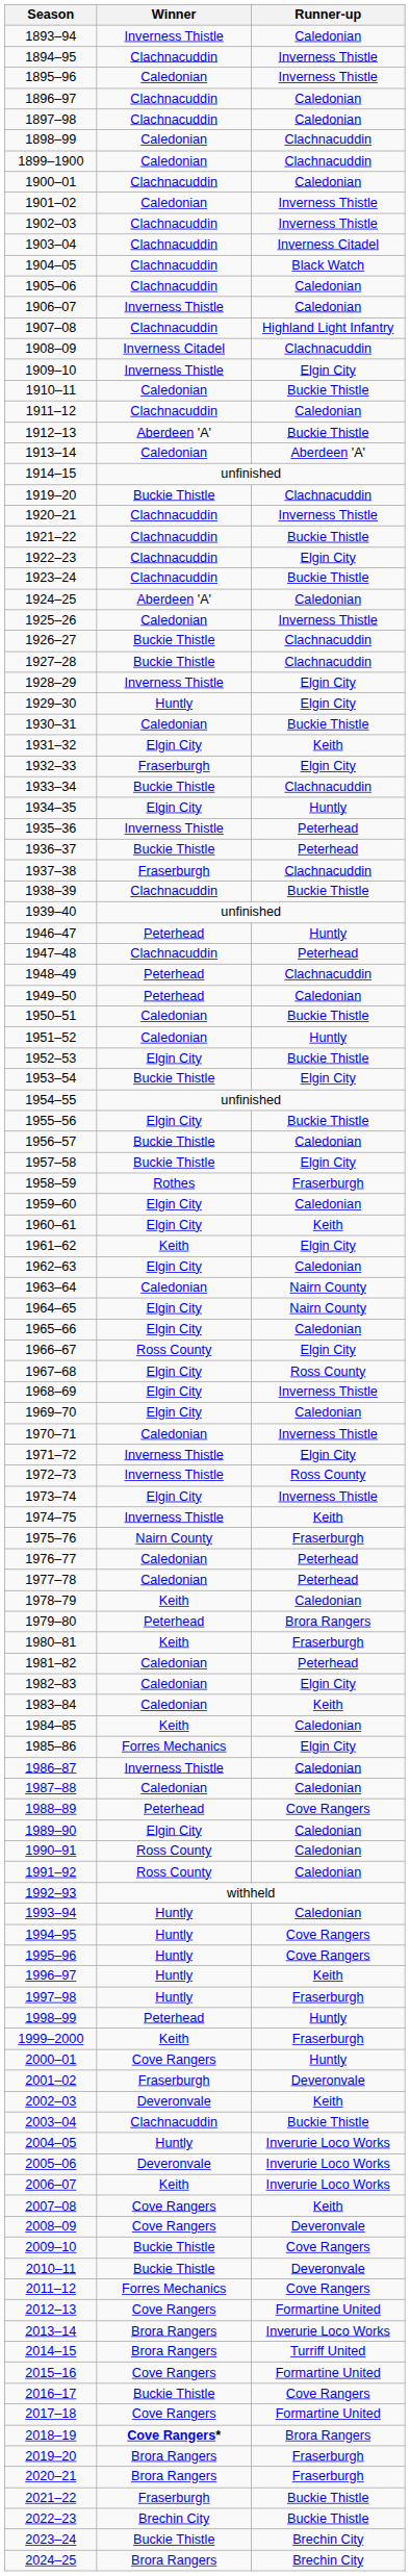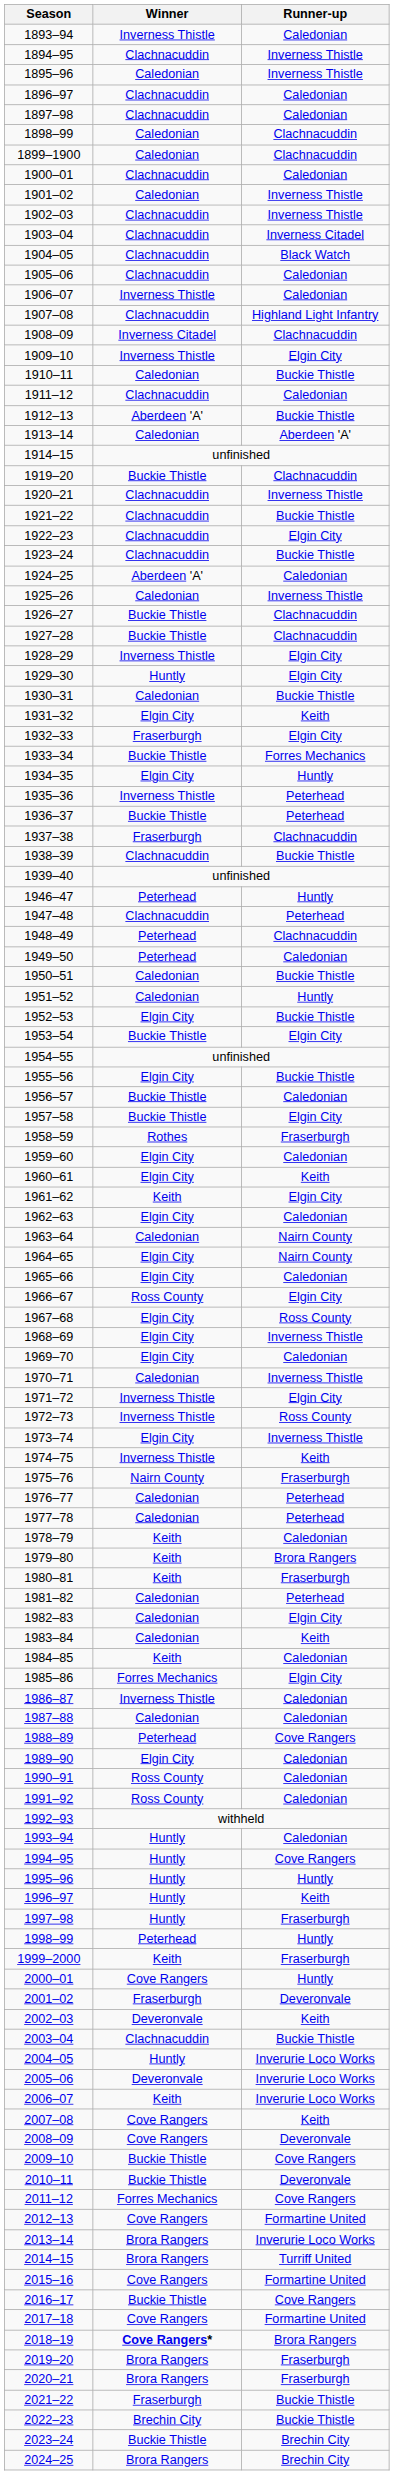 <table class="wikitable" style="text-align: center;">
 <tr>
 <th width=105>Season</th>
 <th width=180>Winner</th>
 <th width=180>Runner-up</th>
 </tr>
 <tr>
 <td>1893–94</td>
 <td><a href='#'>Inverness Thistle</a></td>
 <td><a href='#'>Caledonian</a></td>
 </tr>
 <tr>
 <td>1894–95</td>
 <td><a href='#'>Clachnacuddin</a></td>
 <td><a href='#'>Inverness Thistle</a></td>
 </tr>
 <tr>
 <td>1895–96</td>
 <td><a href='#'>Caledonian</a></td>
 <td><a href='#'>Inverness Thistle</a></td>
 </tr>
 <tr>
 <td>1896–97</td>
 <td><a href='#'>Clachnacuddin</a></td>
 <td><a href='#'>Caledonian</a></td>
 </tr>
 <tr>
 <td>1897–98</td>
 <td><a href='#'>Clachnacuddin</a></td>
 <td><a href='#'>Caledonian</a></td>
 </tr>
 <tr>
 <td>1898–99</td>
 <td><a href='#'>Caledonian</a></td>
 <td><a href='#'>Clachnacuddin</a></td>
 </tr>
 <tr>
 <td>1899–1900</td>
 <td><a href='#'>Caledonian</a></td>
 <td><a href='#'>Clachnacuddin</a></td>
 </tr>
 <tr>
 <td>1900–01</td>
 <td><a href='#'>Clachnacuddin</a></td>
 <td><a href='#'>Caledonian</a></td>
 </tr>
 <tr>
 <td>1901–02</td>
 <td><a href='#'>Caledonian</a></td>
 <td><a href='#'>Inverness Thistle</a></td>
 </tr>
 <tr>
 <td>1902–03</td>
 <td><a href='#'>Clachnacuddin</a></td>
 <td><a href='#'>Inverness Thistle</a></td>
 </tr>
 <tr>
 <td>1903–04</td>
 <td><a href='#'>Clachnacuddin</a></td>
 <td><a href='#'>Inverness Citadel</a></td>
 </tr>
 <tr>
 <td>1904–05</td>
 <td><a href='#'>Clachnacuddin</a></td>
 <td><a href='#'>Black Watch</a></td>
 </tr>
 <tr>
 <td>1905–06</td>
 <td><a href='#'>Clachnacuddin</a></td>
 <td><a href='#'>Caledonian</a></td>
 </tr>
 <tr>
 <td>1906–07</td>
 <td><a href='#'>Inverness Thistle</a></td>
 <td><a href='#'>Caledonian</a></td>
 </tr>
 <tr>
 <td>1907–08</td>
 <td><a href='#'>Clachnacuddin</a></td>
 <td><a href='#'>Highland Light Infantry</a></td>
 </tr>
 <tr>
 <td>1908–09</td>
 <td><a href='#'>Inverness Citadel</a></td>
 <td><a href='#'>Clachnacuddin</a></td>
 </tr>
 <tr>
 <td>1909–10</td>
 <td><a href='#'>Inverness Thistle</a></td>
 <td><a href='#'>Elgin City</a></td>
 </tr>
 <tr>
 <td>1910–11</td>
 <td><a href='#'>Caledonian</a></td>
 <td><a href='#'>Buckie Thistle</a></td>
 </tr>
 <tr>
 <td>1911–12</td>
 <td><a href='#'>Clachnacuddin</a></td>
 <td><a href='#'>Caledonian</a></td>
 </tr>
 <tr>
 <td>1912–13</td>
 <td><a href='#'>Aberdeen</a> 'A'</td>
 <td><a href='#'>Buckie Thistle</a></td>
 </tr>
 <tr>
 <td>1913–14</td>
 <td><a href='#'>Caledonian</a></td>
 <td><a href='#'>Aberdeen</a> 'A'</td>
 </tr>
 <tr>
 <td>1914–15</td>
 <td colspan=2>unfinished</td>
 </tr>
 <tr>
 <td>1919–20</td>
 <td><a href='#'>Buckie Thistle</a></td>
 <td><a href='#'>Clachnacuddin</a></td>
 </tr>
 <tr>
 <td>1920–21</td>
 <td><a href='#'>Clachnacuddin</a></td>
 <td><a href='#'>Inverness Thistle</a></td>
 </tr>
 <tr>
 <td>1921–22</td>
 <td><a href='#'>Clachnacuddin</a></td>
 <td><a href='#'>Buckie Thistle</a></td>
 </tr>
 <tr>
 <td>1922–23</td>
 <td><a href='#'>Clachnacuddin</a></td>
 <td><a href='#'>Elgin City</a></td>
 </tr>
 <tr>
 <td>1923–24</td>
 <td><a href='#'>Clachnacuddin</a></td>
 <td><a href='#'>Buckie Thistle</a></td>
 </tr>
 <tr>
 <td>1924–25</td>
 <td><a href='#'>Aberdeen</a> 'A'</td>
 <td><a href='#'>Caledonian</a></td>
 </tr>
 <tr>
 <td>1925–26</td>
 <td><a href='#'>Caledonian</a></td>
 <td><a href='#'>Inverness Thistle</a></td>
 </tr>
 <tr>
 <td>1926–27</td>
 <td><a href='#'>Buckie Thistle</a></td>
 <td><a href='#'>Clachnacuddin</a></td>
 </tr>
 <tr>
 <td>1927–28</td>
 <td><a href='#'>Buckie Thistle</a></td>
 <td><a href='#'>Clachnacuddin</a></td>
 </tr>
 <tr>
 <td>1928–29</td>
 <td><a href='#'>Inverness Thistle</a></td>
 <td><a href='#'>Elgin City</a></td>
 </tr>
 <tr>
 <td>1929–30</td>
 <td><a href='#'>Huntly</a></td>
 <td><a href='#'>Elgin City</a></td>
 </tr>
 <tr>
 <td>1930–31</td>
 <td><a href='#'>Caledonian</a></td>
 <td><a href='#'>Buckie Thistle</a></td>
 </tr>
 <tr>
 <td>1931–32</td>
 <td><a href='#'>Elgin City</a></td>
 <td><a href='#'>Keith</a></td>
 </tr>
 <tr>
 <td>1932–33</td>
 <td><a href='#'>Fraserburgh</a></td>
 <td><a href='#'>Elgin City</a></td>
 </tr>
 <tr>
 <td>1933–34</td>
 <td><a href='#'>Buckie Thistle</a></td>
-<td><a href='#'>Clachnacuddin</a></td>
+<td><a href='#'>Forres Mechanics</a></td>
 </tr>
 <tr>
 <td>1934–35</td>
 <td><a href='#'>Elgin City</a></td>
 <td><a href='#'>Huntly</a></td>
 </tr>
 <tr>
 <td>1935–36</td>
 <td><a href='#'>Inverness Thistle</a></td>
 <td><a href='#'>Peterhead</a></td>
 </tr>
 <tr>
 <td>1936–37</td>
 <td><a href='#'>Buckie Thistle</a></td>
 <td><a href='#'>Peterhead</a></td>
 </tr>
 <tr>
 <td>1937–38</td>
 <td><a href='#'>Fraserburgh</a></td>
 <td><a href='#'>Clachnacuddin</a></td>
 </tr>
 <tr>
 <td>1938–39</td>
 <td><a href='#'>Clachnacuddin</a></td>
 <td><a href='#'>Buckie Thistle</a></td>
 </tr>
 <tr>
 <td>1939–40</td>
 <td colspan=2>unfinished</td>
 </tr>
 <tr>
 <td>1946–47</td>
 <td><a href='#'>Peterhead</a></td>
 <td><a href='#'>Huntly</a></td>
 </tr>
 <tr>
 <td>1947–48</td>
 <td><a href='#'>Clachnacuddin</a></td>
 <td><a href='#'>Peterhead</a></td>
 </tr>
 <tr>
 <td>1948–49</td>
 <td><a href='#'>Peterhead</a></td>
 <td><a href='#'>Clachnacuddin</a></td>
 </tr>
 <tr>
 <td>1949–50</td>
 <td><a href='#'>Peterhead</a></td>
 <td><a href='#'>Caledonian</a></td>
 </tr>
 <tr>
 <td>1950–51</td>
 <td><a href='#'>Caledonian</a></td>
 <td><a href='#'>Buckie Thistle</a></td>
 </tr>
 <tr>
 <td>1951–52</td>
 <td><a href='#'>Caledonian</a></td>
 <td><a href='#'>Huntly</a></td>
 </tr>
 <tr>
 <td>1952–53</td>
 <td><a href='#'>Elgin City</a></td>
 <td><a href='#'>Buckie Thistle</a></td>
 </tr>
 <tr>
 <td>1953–54</td>
 <td><a href='#'>Buckie Thistle</a></td>
 <td><a href='#'>Elgin City</a></td>
 </tr>
 <tr>
 <td>1954–55</td>
 <td colspan=2>unfinished</td>
 </tr>
 <tr>
 <td>1955–56</td>
 <td><a href='#'>Elgin City</a></td>
 <td><a href='#'>Buckie Thistle</a></td>
 </tr>
 <tr>
 <td>1956–57</td>
 <td><a href='#'>Buckie Thistle</a></td>
 <td><a href='#'>Caledonian</a></td>
 </tr>
 <tr>
 <td>1957–58</td>
 <td><a href='#'>Buckie Thistle</a></td>
 <td><a href='#'>Elgin City</a></td>
 </tr>
 <tr>
 <td>1958–59</td>
 <td><a href='#'>Rothes</a></td>
 <td><a href='#'>Fraserburgh</a></td>
 </tr>
 <tr>
 <td>1959–60</td>
 <td><a href='#'>Elgin City</a></td>
 <td><a href='#'>Caledonian</a></td>
 </tr>
 <tr>
 <td>1960–61</td>
 <td><a href='#'>Elgin City</a></td>
 <td><a href='#'>Keith</a></td>
 </tr>
 <tr>
 <td>1961–62</td>
 <td><a href='#'>Keith</a></td>
 <td><a href='#'>Elgin City</a></td>
 </tr>
 <tr>
 <td>1962–63</td>
 <td><a href='#'>Elgin City</a></td>
 <td><a href='#'>Caledonian</a></td>
 </tr>
 <tr>
 <td>1963–64</td>
 <td><a href='#'>Caledonian</a></td>
 <td><a href='#'>Nairn County</a></td>
 </tr>
 <tr>
 <td>1964–65</td>
 <td><a href='#'>Elgin City</a></td>
 <td><a href='#'>Nairn County</a></td>
 </tr>
 <tr>
 <td>1965–66</td>
 <td><a href='#'>Elgin City</a></td>
 <td><a href='#'>Caledonian</a></td>
 </tr>
 <tr>
 <td>1966–67</td>
 <td><a href='#'>Ross County</a></td>
 <td><a href='#'>Elgin City</a></td>
 </tr>
 <tr>
 <td>1967–68</td>
 <td><a href='#'>Elgin City</a></td>
 <td><a href='#'>Ross County</a></td>
 </tr>
 <tr>
 <td>1968–69</td>
 <td><a href='#'>Elgin City</a></td>
 <td><a href='#'>Inverness Thistle</a></td>
 </tr>
 <tr>
 <td>1969–70</td>
 <td><a href='#'>Elgin City</a></td>
 <td><a href='#'>Caledonian</a></td>
 </tr>
 <tr>
 <td>1970–71</td>
 <td><a href='#'>Caledonian</a></td>
 <td><a href='#'>Inverness Thistle</a></td>
 </tr>
 <tr>
 <td>1971–72</td>
 <td><a href='#'>Inverness Thistle</a></td>
 <td><a href='#'>Elgin City</a></td>
 </tr>
 <tr>
 <td>1972–73</td>
 <td><a href='#'>Inverness Thistle</a></td>
 <td><a href='#'>Ross County</a></td>
 </tr>
 <tr>
 <td>1973–74</td>
 <td><a href='#'>Elgin City</a></td>
 <td><a href='#'>Inverness Thistle</a></td>
 </tr>
 <tr>
 <td>1974–75</td>
 <td><a href='#'>Inverness Thistle</a></td>
 <td><a href='#'>Keith</a></td>
 </tr>
 <tr>
 <td>1975–76</td>
 <td><a href='#'>Nairn County</a></td>
 <td><a href='#'>Fraserburgh</a></td>
 </tr>
 <tr>
 <td>1976–77</td>
 <td><a href='#'>Caledonian</a></td>
 <td><a href='#'>Peterhead</a></td>
 </tr>
 <tr>
 <td>1977–78</td>
 <td><a href='#'>Caledonian</a></td>
 <td><a href='#'>Peterhead</a></td>
 </tr>
 <tr>
 <td>1978–79</td>
 <td><a href='#'>Keith</a></td>
 <td><a href='#'>Caledonian</a></td>
 </tr>
 <tr>
 <td>1979–80</td>
-<td><a href='#'>Peterhead</a></td>
+<td><a href='#'>Keith</a></td>
 <td><a href='#'>Brora Rangers</a></td>
 </tr>
 <tr>
 <td>1980–81</td>
 <td><a href='#'>Keith</a></td>
 <td><a href='#'>Fraserburgh</a></td>
 </tr>
 <tr>
 <td>1981–82</td>
 <td><a href='#'>Caledonian</a></td>
 <td><a href='#'>Peterhead</a></td>
 </tr>
 <tr>
 <td>1982–83</td>
 <td><a href='#'>Caledonian</a></td>
 <td><a href='#'>Elgin City</a></td>
 </tr>
 <tr>
 <td>1983–84</td>
 <td><a href='#'>Caledonian</a></td>
 <td><a href='#'>Keith</a></td>
 </tr>
 <tr>
 <td>1984–85</td>
 <td><a href='#'>Keith</a></td>
 <td><a href='#'>Caledonian</a></td>
 </tr>
 <tr>
 <td>1985–86</td>
 <td><a href='#'>Forres Mechanics</a></td>
 <td><a href='#'>Elgin City</a></td>
 </tr>
 <tr>
 <td><a href='#'>1986–87</a></td>
 <td><a href='#'>Inverness Thistle</a></td>
 <td><a href='#'>Caledonian</a></td>
 </tr>
 <tr>
 <td><a href='#'>1987–88</a></td>
 <td><a href='#'>Caledonian</a></td>
 <td><a href='#'>Caledonian</a></td>
 </tr>
 <tr>
 <td><a href='#'>1988–89</a></td>
 <td><a href='#'>Peterhead</a></td>
 <td><a href='#'>Cove Rangers</a></td>
 </tr>
 <tr>
 <td><a href='#'>1989–90</a></td>
 <td><a href='#'>Elgin City</a></td>
 <td><a href='#'>Caledonian</a></td>
 </tr>
 <tr>
 <td><a href='#'>1990–91</a></td>
 <td><a href='#'>Ross County</a></td>
 <td><a href='#'>Caledonian</a></td>
 </tr>
 <tr>
 <td><a href='#'>1991–92</a></td>
 <td><a href='#'>Ross County</a></td>
 <td><a href='#'>Caledonian</a></td>
 </tr>
 <tr>
 <td><a href='#'>1992–93</a></td>
 <td colspan=2>withheld</td>
 </tr>
 <tr>
 <td><a href='#'>1993–94</a></td>
 <td><a href='#'>Huntly</a></td>
 <td><a href='#'>Caledonian</a></td>
 </tr>
 <tr>
 <td><a href='#'>1994–95</a></td>
 <td><a href='#'>Huntly</a></td>
 <td><a href='#'>Cove Rangers</a></td>
 </tr>
 <tr>
 <td><a href='#'>1995–96</a></td>
 <td><a href='#'>Huntly</a></td>
-<td><a href='#'>Cove Rangers</a></td>
+<td><a href='#'>Huntly</a></td>
 </tr>
 <tr>
 <td><a href='#'>1996–97</a></td>
 <td><a href='#'>Huntly</a></td>
 <td><a href='#'>Keith</a></td>
 </tr>
 <tr>
 <td><a href='#'>1997–98</a></td>
 <td><a href='#'>Huntly</a></td>
 <td><a href='#'>Fraserburgh</a></td>
 </tr>
 <tr>
 <td><a href='#'>1998–99</a></td>
 <td><a href='#'>Peterhead</a></td>
 <td><a href='#'>Huntly</a></td>
 </tr>
 <tr>
 <td><a href='#'>1999–2000</a></td>
 <td><a href='#'>Keith</a></td>
 <td><a href='#'>Fraserburgh</a></td>
 </tr>
 <tr>
 <td><a href='#'>2000–01</a></td>
 <td><a href='#'>Cove Rangers</a></td>
 <td><a href='#'>Huntly</a></td>
 </tr>
 <tr>
 <td><a href='#'>2001–02</a></td>
 <td><a href='#'>Fraserburgh</a></td>
 <td><a href='#'>Deveronvale</a></td>
 </tr>
 <tr>
 <td><a href='#'>2002–03</a></td>
 <td><a href='#'>Deveronvale</a></td>
 <td><a href='#'>Keith</a></td>
 </tr>
 <tr>
 <td><a href='#'>2003–04</a></td>
 <td><a href='#'>Clachnacuddin</a></td>
 <td><a href='#'>Buckie Thistle</a></td>
 </tr>
 <tr>
 <td><a href='#'>2004–05</a></td>
 <td><a href='#'>Huntly</a></td>
 <td><a href='#'>Inverurie Loco Works</a></td>
 </tr>
 <tr>
 <td><a href='#'>2005–06</a></td>
 <td><a href='#'>Deveronvale</a></td>
 <td><a href='#'>Inverurie Loco Works</a></td>
 </tr>
 <tr>
 <td><a href='#'>2006–07</a></td>
 <td><a href='#'>Keith</a></td>
 <td><a href='#'>Inverurie Loco Works</a></td>
 </tr>
 <tr>
 <td><a href='#'>2007–08</a></td>
 <td><a href='#'>Cove Rangers</a></td>
 <td><a href='#'>Keith</a></td>
 </tr>
 <tr>
 <td><a href='#'>2008–09</a></td>
 <td><a href='#'>Cove Rangers</a></td>
 <td><a href='#'>Deveronvale</a></td>
 </tr>
 <tr>
 <td><a href='#'>2009–10</a></td>
 <td><a href='#'>Buckie Thistle</a></td>
 <td><a href='#'>Cove Rangers</a></td>
 </tr>
 <tr>
 <td><a href='#'>2010–11</a></td>
 <td><a href='#'>Buckie Thistle</a></td>
 <td><a href='#'>Deveronvale</a></td>
 </tr>
 <tr>
 <td><a href='#'>2011–12</a></td>
 <td><a href='#'>Forres Mechanics</a></td>
 <td><a href='#'>Cove Rangers</a></td>
 </tr>
 <tr>
 <td><a href='#'>2012–13</a></td>
 <td><a href='#'>Cove Rangers</a></td>
 <td><a href='#'>Formartine United</a></td>
 </tr>
 <tr>
 <td><a href='#'>2013–14</a></td>
 <td><a href='#'>Brora Rangers</a></td>
 <td><a href='#'>Inverurie Loco Works</a></td>
 </tr>
 <tr>
 <td><a href='#'>2014–15</a></td>
 <td><a href='#'>Brora Rangers</a></td>
 <td><a href='#'>Turriff United</a></td>
 </tr>
 <tr>
 <td><a href='#'>2015–16</a></td>
 <td><a href='#'>Cove Rangers</a></td>
 <td><a href='#'>Formartine United</a></td>
 </tr>
 <tr>
 <td><a href='#'>2016–17</a></td>
 <td><a href='#'>Buckie Thistle</a></td>
 <td><a href='#'>Cove Rangers</a></td>
 </tr>
 <tr>
 <td><a href='#'>2017–18</a></td>
 <td><a href='#'>Cove Rangers</a></td>
 <td><a href='#'>Formartine United</a></td>
 </tr>
 <tr>
 <td><a href='#'>2018–19</a></td>
 <td><strong><a href='#'>Cove Rangers</a>*</strong></td>
 <td><a href='#'>Brora Rangers</a></td>
 </tr>
 <tr>
 <td><a href='#'>2019–20</a></td>
 <td><a href='#'>Brora Rangers</a></td>
 <td><a href='#'>Fraserburgh</a></td>
 </tr>
 <tr>
 <td><a href='#'>2020–21</a></td>
 <td><a href='#'>Brora Rangers</a></td>
 <td><a href='#'>Fraserburgh</a></td>
 </tr>
 <tr>
 <td><a href='#'>2021–22</a></td>
 <td><a href='#'>Fraserburgh</a></td>
 <td><a href='#'>Buckie Thistle</a></td>
 </tr>
 <tr>
 <td><a href='#'>2022–23</a></td>
 <td><a href='#'>Brechin City</a></td>
 <td><a href='#'>Buckie Thistle</a></td>
 </tr>
 <tr>
 <td><a href='#'>2023–24</a></td>
 <td><a href='#'>Buckie Thistle</a></td>
 <td><a href='#'>Brechin City</a></td>
 </tr>
 <tr>
 <td><a href='#'>2024–25</a></td>
 <td><a href='#'>Brora Rangers</a></td>
 <td><a href='#'>Brechin City</a></td>
 </tr>
 </table>
